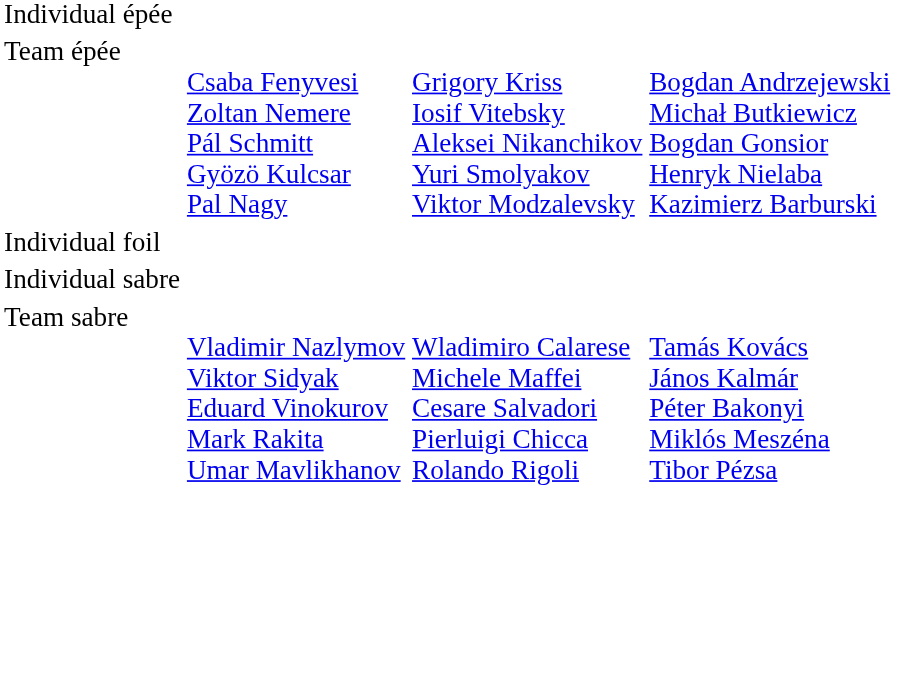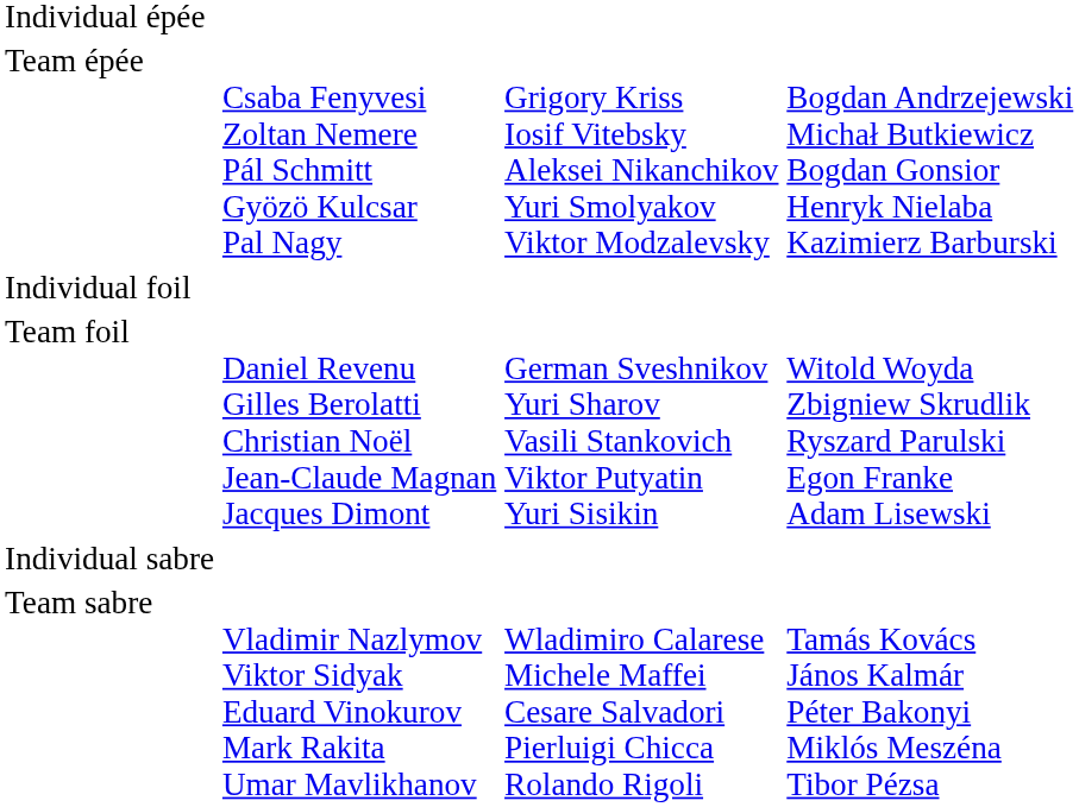 <table>
 <tr>
 <td>Individual épée<br></td>
 <td></td>
 <td></td>
 <td></td>
 </tr>
 <tr valign="top">
 <td>Team épée<br></td>
 <td><br><a href='#'>Csaba Fenyvesi</a><br><a href='#'>Zoltan Nemere</a><br><a href='#'>Pál Schmitt</a><br><a href='#'>Gyözö Kulcsar</a><br><a href='#'>Pal Nagy</a></td>
 <td><br><a href='#'>Grigory Kriss</a><br><a href='#'>Iosif Vitebsky</a><br><a href='#'>Aleksei Nikanchikov</a><br><a href='#'>Yuri Smolyakov</a><br><a href='#'>Viktor Modzalevsky</a></td>
 <td><br><a href='#'>Bogdan Andrzejewski</a><br><a href='#'>Michał Butkiewicz</a><br><a href='#'>Bogdan Gonsior</a><br><a href='#'>Henryk Nielaba</a><br><a href='#'>Kazimierz Barburski</a></td>
 </tr>
 <tr>
 <td>Individual foil<br></td>
 <td></td>
 <td></td>
 <td></td>
 </tr>
+<tr valign="top">
+<td>Team foil<br></td>
+<td><br><a href='#'>Daniel Revenu</a><br><a href='#'>Gilles Berolatti</a><br><a href='#'>Christian Noël</a><br><a href='#'>Jean-Claude Magnan</a><br><a href='#'>Jacques Dimont</a></td>
+<td><br><a href='#'>German Sveshnikov</a><br><a href='#'>Yuri Sharov</a><br><a href='#'>Vasili Stankovich</a><br><a href='#'>Viktor Putyatin</a><br><a href='#'>Yuri Sisikin</a></td>
+<td><br><a href='#'>Witold Woyda</a><br><a href='#'>Zbigniew Skrudlik</a><br><a href='#'>Ryszard Parulski</a><br><a href='#'>Egon Franke</a><br><a href='#'>Adam Lisewski</a></td>
+</tr>
 <tr>
 <td>Individual sabre<br></td>
 <td></td>
 <td></td>
 <td></td>
 </tr>
 <tr valign="top">
 <td>Team sabre<br></td>
 <td><br><a href='#'>Vladimir Nazlymov</a><br><a href='#'>Viktor Sidyak</a><br><a href='#'>Eduard Vinokurov</a><br><a href='#'>Mark Rakita</a><br><a href='#'>Umar Mavlikhanov</a></td>
 <td><br><a href='#'>Wladimiro Calarese</a><br><a href='#'>Michele Maffei</a><br><a href='#'>Cesare Salvadori</a><br><a href='#'>Pierluigi Chicca</a><br><a href='#'>Rolando Rigoli</a></td>
 <td><br><a href='#'>Tamás Kovács</a><br><a href='#'>János Kalmár</a><br><a href='#'>Péter Bakonyi</a><br><a href='#'>Miklós Meszéna</a><br><a href='#'>Tibor Pézsa</a></td>
 </tr>
 <tr>
 </tr>
 </table>
